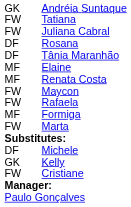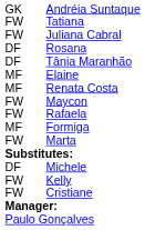 <table style="font-size:90%; margin:0.2em auto;" cellspacing="0" cellpadding="0">
 <tr>
 <th width="25"></th>
 <th width="25"></th>
 </tr>
 <tr>
 <td>GK</td>
 <td></td>
 <td><a href='#'>Andréia Suntaque</a></td>
 </tr>
 <tr>
 <td>FW</td>
 <td></td>
 <td><a href='#'>Tatiana</a></td>
 </tr>
 <tr>
 <td>FW</td>
 <td></td>
 <td><a href='#'>Juliana Cabral</a></td>
 <td></td>
 <td></td>
 </tr>
 <tr>
 <td>DF</td>
 <td></td>
 <td><a href='#'>Rosana</a></td>
 </tr>
 <tr>
 <td>DF</td>
 <td></td>
 <td><a href='#'>Tânia Maranhão</a></td>
 </tr>
 <tr>
 <td>MF</td>
 <td></td>
 <td><a href='#'>Elaine</a></td>
 <td></td>
 <td></td>
 </tr>
 <tr>
 <td>MF</td>
 <td></td>
 <td><a href='#'>Renata Costa</a></td>
 </tr>
 <tr>
 <td>FW</td>
 <td></td>
 <td><a href='#'>Maycon</a></td>
 </tr>
 <tr>
 <td>FW</td>
 <td></td>
 <td><a href='#'>Rafaela</a></td>
 <td></td>
 <td></td>
 </tr>
 <tr>
 <td>MF</td>
 <td></td>
 <td><a href='#'>Formiga</a></td>
 </tr>
 <tr>
 <td>FW</td>
 <td></td>
 <td><a href='#'>Marta</a></td>
 </tr>
 <tr>
 <td colspan=3><strong>Substitutes:</strong></td>
 </tr>
 <tr>
 <td>DF</td>
 <td></td>
 <td><a href='#'>Michele</a></td>
 <td></td>
 <td></td>
 </tr>
 <tr>
-<td>GK</td>
+<td>FW</td>
 <td></td>
 <td><a href='#'>Kelly</a></td>
 <td></td>
 <td></td>
 </tr>
 <tr>
 <td>FW</td>
 <td></td>
 <td><a href='#'>Cristiane</a></td>
 <td></td>
 <td></td>
 </tr>
 <tr>
 <td colspan=3><strong>Manager:</strong></td>
 </tr>
 <tr>
 <td colspan=4> <a href='#'>Paulo Gonçalves</a></td>
 </tr>
 </table>
